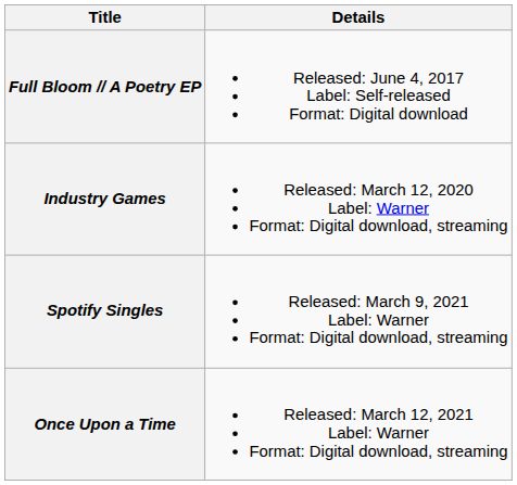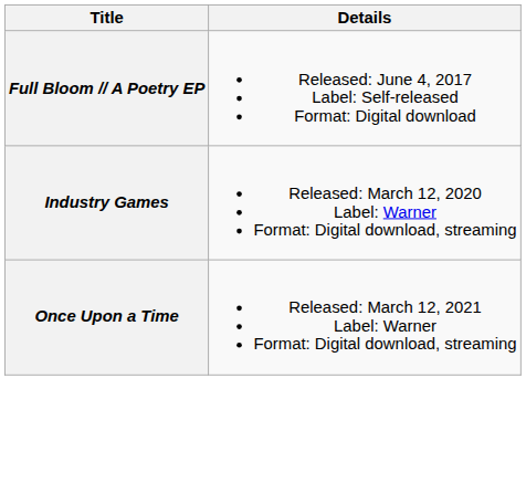 <table class="wikitable plainrowheaders" style="text-align:center">
 <tr>
 <th scope="col">Title</th>
 <th scope="col">Details</th>
 </tr>
 <tr>
 <th scope="row"><em>Full Bloom // A Poetry EP</em></th>
 <td><br><ul><li>Released: June 4, 2017</li><li>Label: Self-released</li><li>Format: Digital download</li></ul></td>
 </tr>
 <tr>
 <th scope="row"><em>Industry Games</em></th>
 <td><br><ul><li>Released: March 12, 2020</li><li>Label: <a href='#'>Warner</a></li><li>Format: Digital download, streaming</li></ul></td>
 </tr>
 <tr>
-<th scope="row"><em>Spotify Singles</em></th>
-<td><br><ul><li>Released: March 9, 2021</li><li>Label: Warner</li><li>Format: Digital download, streaming</li></ul></td>
-</tr>
-<tr>
 <th scope="row"><em>Once Upon a Time</em></th>
 <td><br><ul><li>Released: March 12, 2021</li><li>Label: Warner</li><li>Format: Digital download, streaming</li></ul></td>
 </tr>
 </table>
